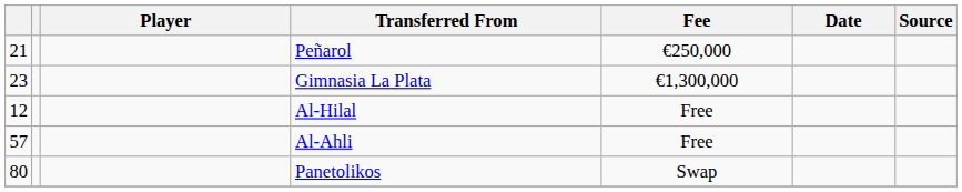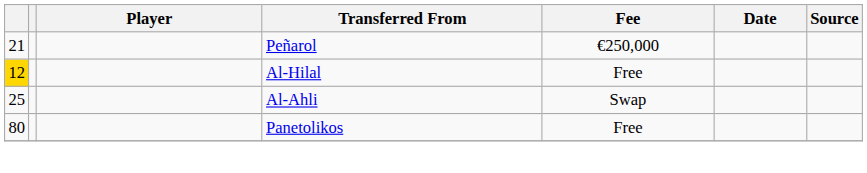 <table class="wikitable plainrowheaders sortable" style="font-size:95%">
 <tr>
 <th></th>
 <th></th>
 <th scope=col style="width:200px;"><strong>Player</strong></th>
 <th scope=col style="width:250px;"><strong>Transferred From</strong></th>
 <th scope=col style="width:150px;"><strong>Fee</strong></th>
 <th scope=col style="width:78px;"><strong>Date</strong></th>
 <th><strong>Source</strong></th>
 </tr>
 <tr>
 <td align=center>21</td>
 <td align=center></td>
 <td></td>
 <td> <a href='#'>Peñarol</a></td>
 <td align=center>€250,000</td>
 <td align=center></td>
 <td align=center></td>
 </tr>
 <tr>
-<td align=center>23</td>
-<td align=center></td>
-<td></td>
-<td> <a href='#'>Gimnasia La Plata</a></td>
-<td align=center>€1,300,000</td>
-<td align=center></td>
-<td align=center></td>
-</tr>
-<tr>
-<td align=center>12</td>
+<td align=center style="background: gold;">12</td>
 <td align=center></td>
 <td></td>
 <td> <a href='#'>Al-Hilal</a></td>
 <td align=center>Free</td>
 <td align=center></td>
 <td align=center></td>
 </tr>
 <tr>
-<td align=center>57</td>
+<td align=center>25</td>
 <td align=center></td>
 <td></td>
 <td> <a href='#'>Al-Ahli</a></td>
-<td align=center>Free</td>
+<td align=center>Swap</td>
 <td align=center></td>
 <td align=center></td>
 </tr>
 <tr>
 <td align=center>80</td>
 <td align=center></td>
 <td></td>
 <td> <a href='#'>Panetolikos</a></td>
-<td align=center>Swap</td>
+<td align=center>Free</td>
 <td align=center></td>
 <td align=center></td>
 </tr>
 <tr>
 </tr>
 </table>
